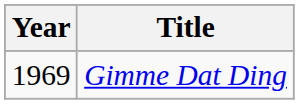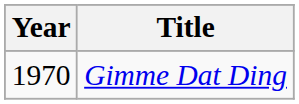 <table class="wikitable plainrowheaders" style="text-align:center;">
 <tr>
 <th scope="col">Year</th>
 <th scope="col">Title</th>
 </tr>
 <tr>
-<td>1969</td>
+<td>1970</td>
 <td><em><a href='#'>Gimme Dat Ding</a></em></td>
 </tr>
 </table>
